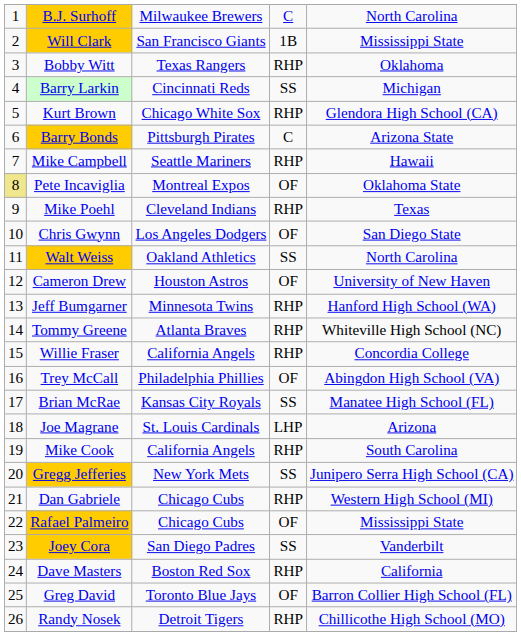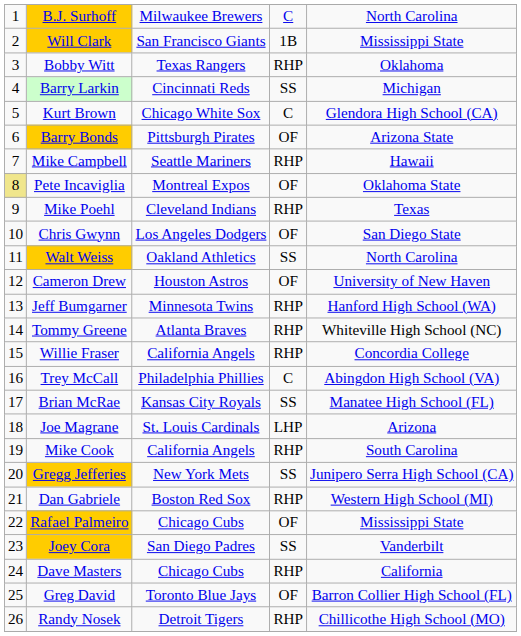 <table class="wikitable" style="text-align:center">
 <tr>
 </tr>
 <tr>
 <td>1</td>
 <td bgcolor="#FFCC00"><a href='#'>B.J. Surhoff</a></td>
 <td><a href='#'>Milwaukee Brewers</a></td>
 <td><a href='#'>C</a></td>
 <td><a href='#'>North Carolina</a></td>
 </tr>
 <tr>
 <td>2</td>
 <td bgcolor="#FFCC00"><a href='#'>Will Clark</a></td>
 <td><a href='#'>San Francisco Giants</a></td>
 <td>1B</td>
 <td><a href='#'>Mississippi State</a></td>
 </tr>
 <tr>
 <td>3</td>
 <td><a href='#'>Bobby Witt</a></td>
 <td><a href='#'>Texas Rangers</a></td>
 <td>RHP</td>
 <td><a href='#'>Oklahoma</a></td>
 </tr>
 <tr>
 <td>4</td>
 <td bgcolor="#CCFFCC"><a href='#'>Barry Larkin</a></td>
 <td><a href='#'>Cincinnati Reds</a></td>
 <td>SS</td>
 <td><a href='#'>Michigan</a></td>
 </tr>
 <tr>
 <td>5</td>
 <td><a href='#'>Kurt Brown</a></td>
 <td><a href='#'>Chicago White Sox</a></td>
-<td>RHP</td>
+<td>C</td>
 <td><a href='#'>Glendora High School (CA)</a></td>
 </tr>
 <tr>
 <td>6</td>
 <td bgcolor="#FFCC00"><a href='#'>Barry Bonds</a></td>
 <td><a href='#'>Pittsburgh Pirates</a></td>
-<td>C</td>
+<td>OF</td>
 <td><a href='#'>Arizona State</a></td>
 </tr>
 <tr>
 <td>7</td>
 <td><a href='#'>Mike Campbell</a></td>
 <td><a href='#'>Seattle Mariners</a></td>
 <td>RHP</td>
 <td><a href='#'>Hawaii</a></td>
 </tr>
 <tr>
 <td style="background: khaki;">8</td>
 <td><a href='#'>Pete Incaviglia</a></td>
 <td><a href='#'>Montreal Expos</a></td>
 <td>OF</td>
 <td><a href='#'>Oklahoma State</a></td>
 </tr>
 <tr>
 <td>9</td>
 <td><a href='#'>Mike Poehl</a></td>
 <td><a href='#'>Cleveland Indians</a></td>
 <td>RHP</td>
 <td><a href='#'>Texas</a></td>
 </tr>
 <tr>
 <td>10</td>
 <td><a href='#'>Chris Gwynn</a></td>
 <td><a href='#'>Los Angeles Dodgers</a></td>
 <td>OF</td>
 <td><a href='#'>San Diego State</a></td>
 </tr>
 <tr>
 <td>11</td>
 <td bgcolor="#FFCC00"><a href='#'>Walt Weiss</a></td>
 <td><a href='#'>Oakland Athletics</a></td>
 <td>SS</td>
 <td><a href='#'>North Carolina</a></td>
 </tr>
 <tr>
 <td>12</td>
 <td><a href='#'>Cameron Drew</a></td>
 <td><a href='#'>Houston Astros</a></td>
 <td>OF</td>
 <td><a href='#'>University of New Haven</a></td>
 </tr>
 <tr>
 <td>13</td>
 <td><a href='#'>Jeff Bumgarner</a></td>
 <td><a href='#'>Minnesota Twins</a></td>
 <td>RHP</td>
 <td><a href='#'>Hanford High School (WA)</a></td>
 </tr>
 <tr>
 <td>14</td>
 <td><a href='#'>Tommy Greene</a></td>
 <td><a href='#'>Atlanta Braves</a></td>
 <td>RHP</td>
 <td>Whiteville High School (NC)</td>
 </tr>
 <tr>
 <td>15</td>
 <td><a href='#'>Willie Fraser</a></td>
 <td><a href='#'>California Angels</a></td>
 <td>RHP</td>
 <td><a href='#'>Concordia College</a></td>
 </tr>
 <tr>
 <td>16</td>
 <td><a href='#'>Trey McCall</a></td>
 <td><a href='#'>Philadelphia Phillies</a></td>
-<td>OF</td>
+<td>C</td>
 <td><a href='#'>Abingdon High School (VA)</a></td>
 </tr>
 <tr>
 <td>17</td>
 <td><a href='#'>Brian McRae</a></td>
 <td><a href='#'>Kansas City Royals</a></td>
 <td>SS</td>
 <td><a href='#'>Manatee High School (FL)</a></td>
 </tr>
 <tr>
 <td>18</td>
 <td><a href='#'>Joe Magrane</a></td>
 <td><a href='#'>St. Louis Cardinals</a></td>
 <td>LHP</td>
 <td><a href='#'>Arizona</a></td>
 </tr>
 <tr>
 <td>19</td>
 <td><a href='#'>Mike Cook</a></td>
 <td><a href='#'>California Angels</a></td>
 <td>RHP</td>
 <td><a href='#'>South Carolina</a></td>
 </tr>
 <tr>
 <td>20</td>
 <td bgcolor="#FFCC00"><a href='#'>Gregg Jefferies</a></td>
 <td><a href='#'>New York Mets</a></td>
 <td>SS</td>
 <td><a href='#'>Junipero Serra High School (CA)</a></td>
 </tr>
 <tr>
 <td>21</td>
 <td><a href='#'>Dan Gabriele</a></td>
-<td><a href='#'>Chicago Cubs</a></td>
+<td><a href='#'>Boston Red Sox</a></td>
 <td>RHP</td>
 <td><a href='#'>Western High School (MI)</a></td>
 </tr>
 <tr>
 <td>22</td>
 <td bgcolor="#FFCC00"><a href='#'>Rafael Palmeiro</a></td>
 <td><a href='#'>Chicago Cubs</a></td>
 <td>OF</td>
 <td><a href='#'>Mississippi State</a></td>
 </tr>
 <tr>
 <td>23</td>
 <td bgcolor="#FFCC00"><a href='#'>Joey Cora</a></td>
 <td><a href='#'>San Diego Padres</a></td>
 <td>SS</td>
 <td><a href='#'>Vanderbilt</a></td>
 </tr>
 <tr>
 <td>24</td>
 <td><a href='#'>Dave Masters</a></td>
-<td><a href='#'>Boston Red Sox</a></td>
+<td><a href='#'>Chicago Cubs</a></td>
 <td>RHP</td>
 <td><a href='#'>California</a></td>
 </tr>
 <tr>
 <td>25</td>
 <td><a href='#'>Greg David</a></td>
 <td><a href='#'>Toronto Blue Jays</a></td>
 <td>OF</td>
 <td><a href='#'>Barron Collier High School (FL)</a></td>
 </tr>
 <tr>
 <td>26</td>
 <td><a href='#'>Randy Nosek</a></td>
 <td><a href='#'>Detroit Tigers</a></td>
 <td>RHP</td>
 <td><a href='#'>Chillicothe High School (MO)</a></td>
 </tr>
 <tr>
 </tr>
 </table>
